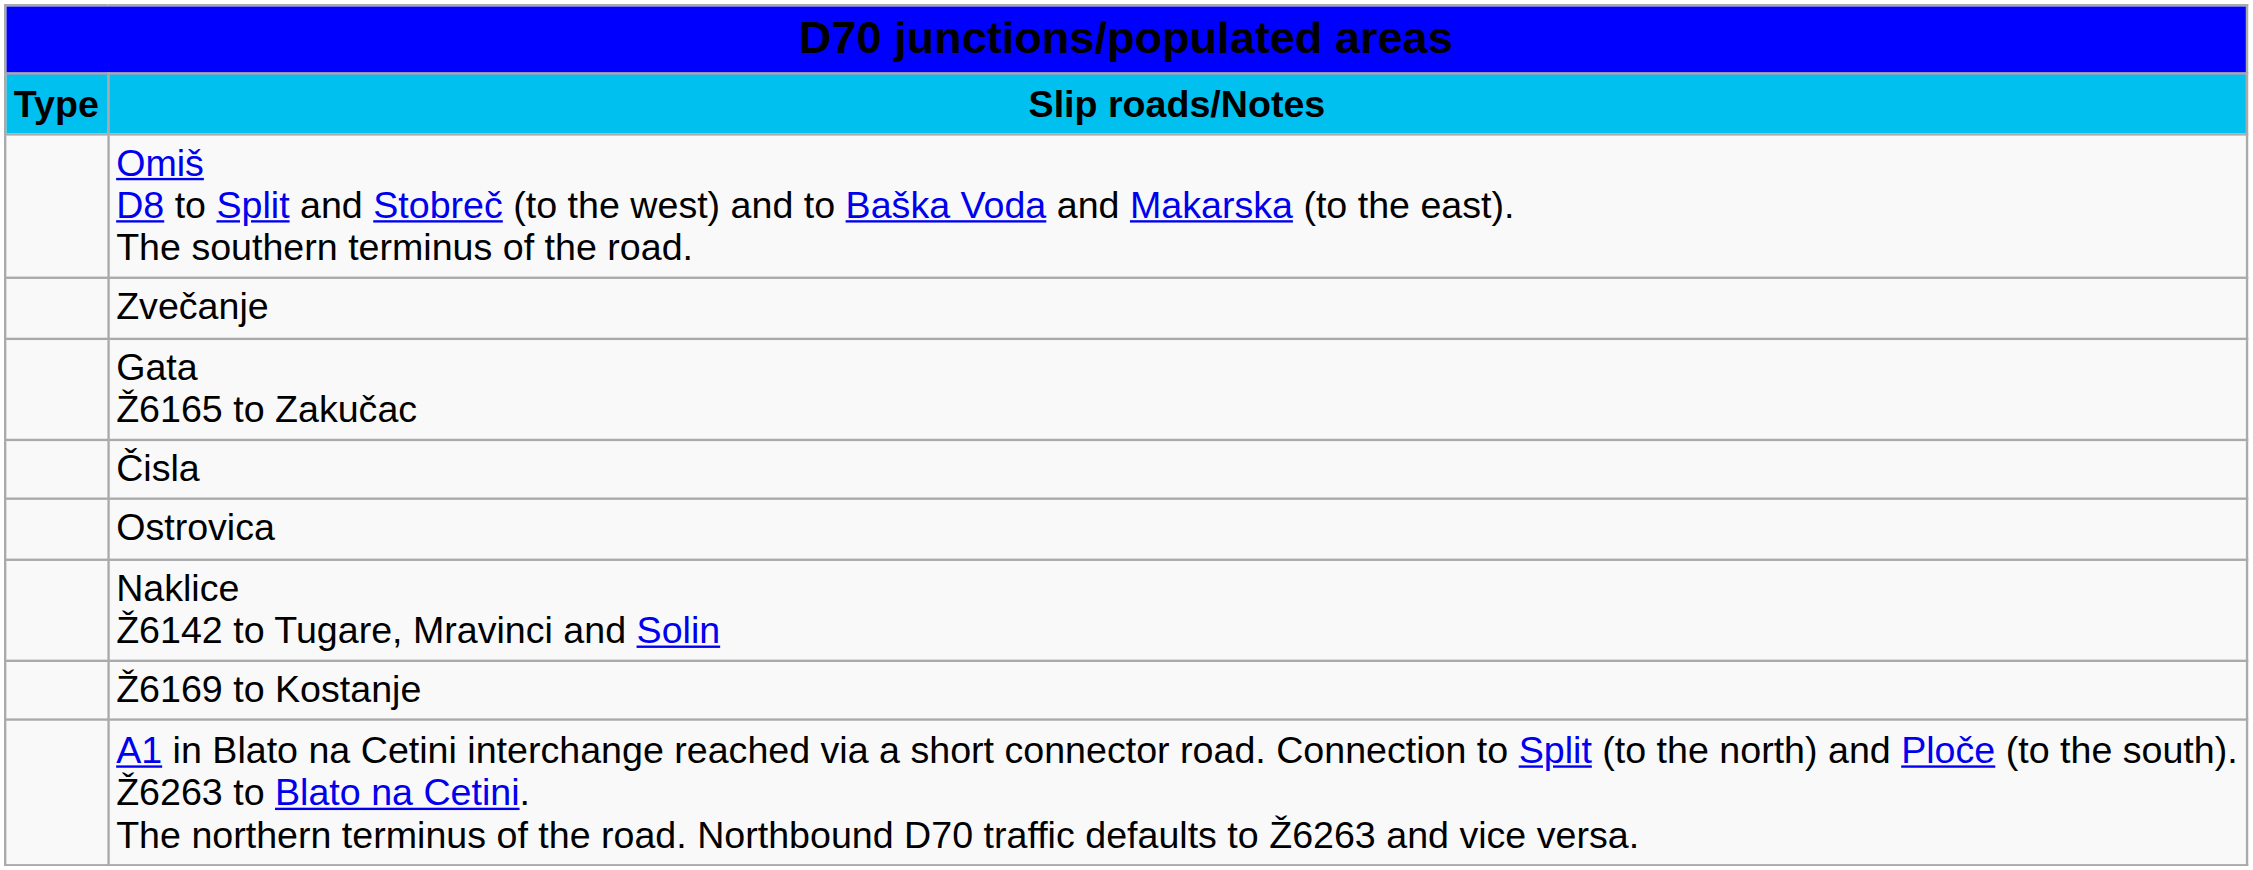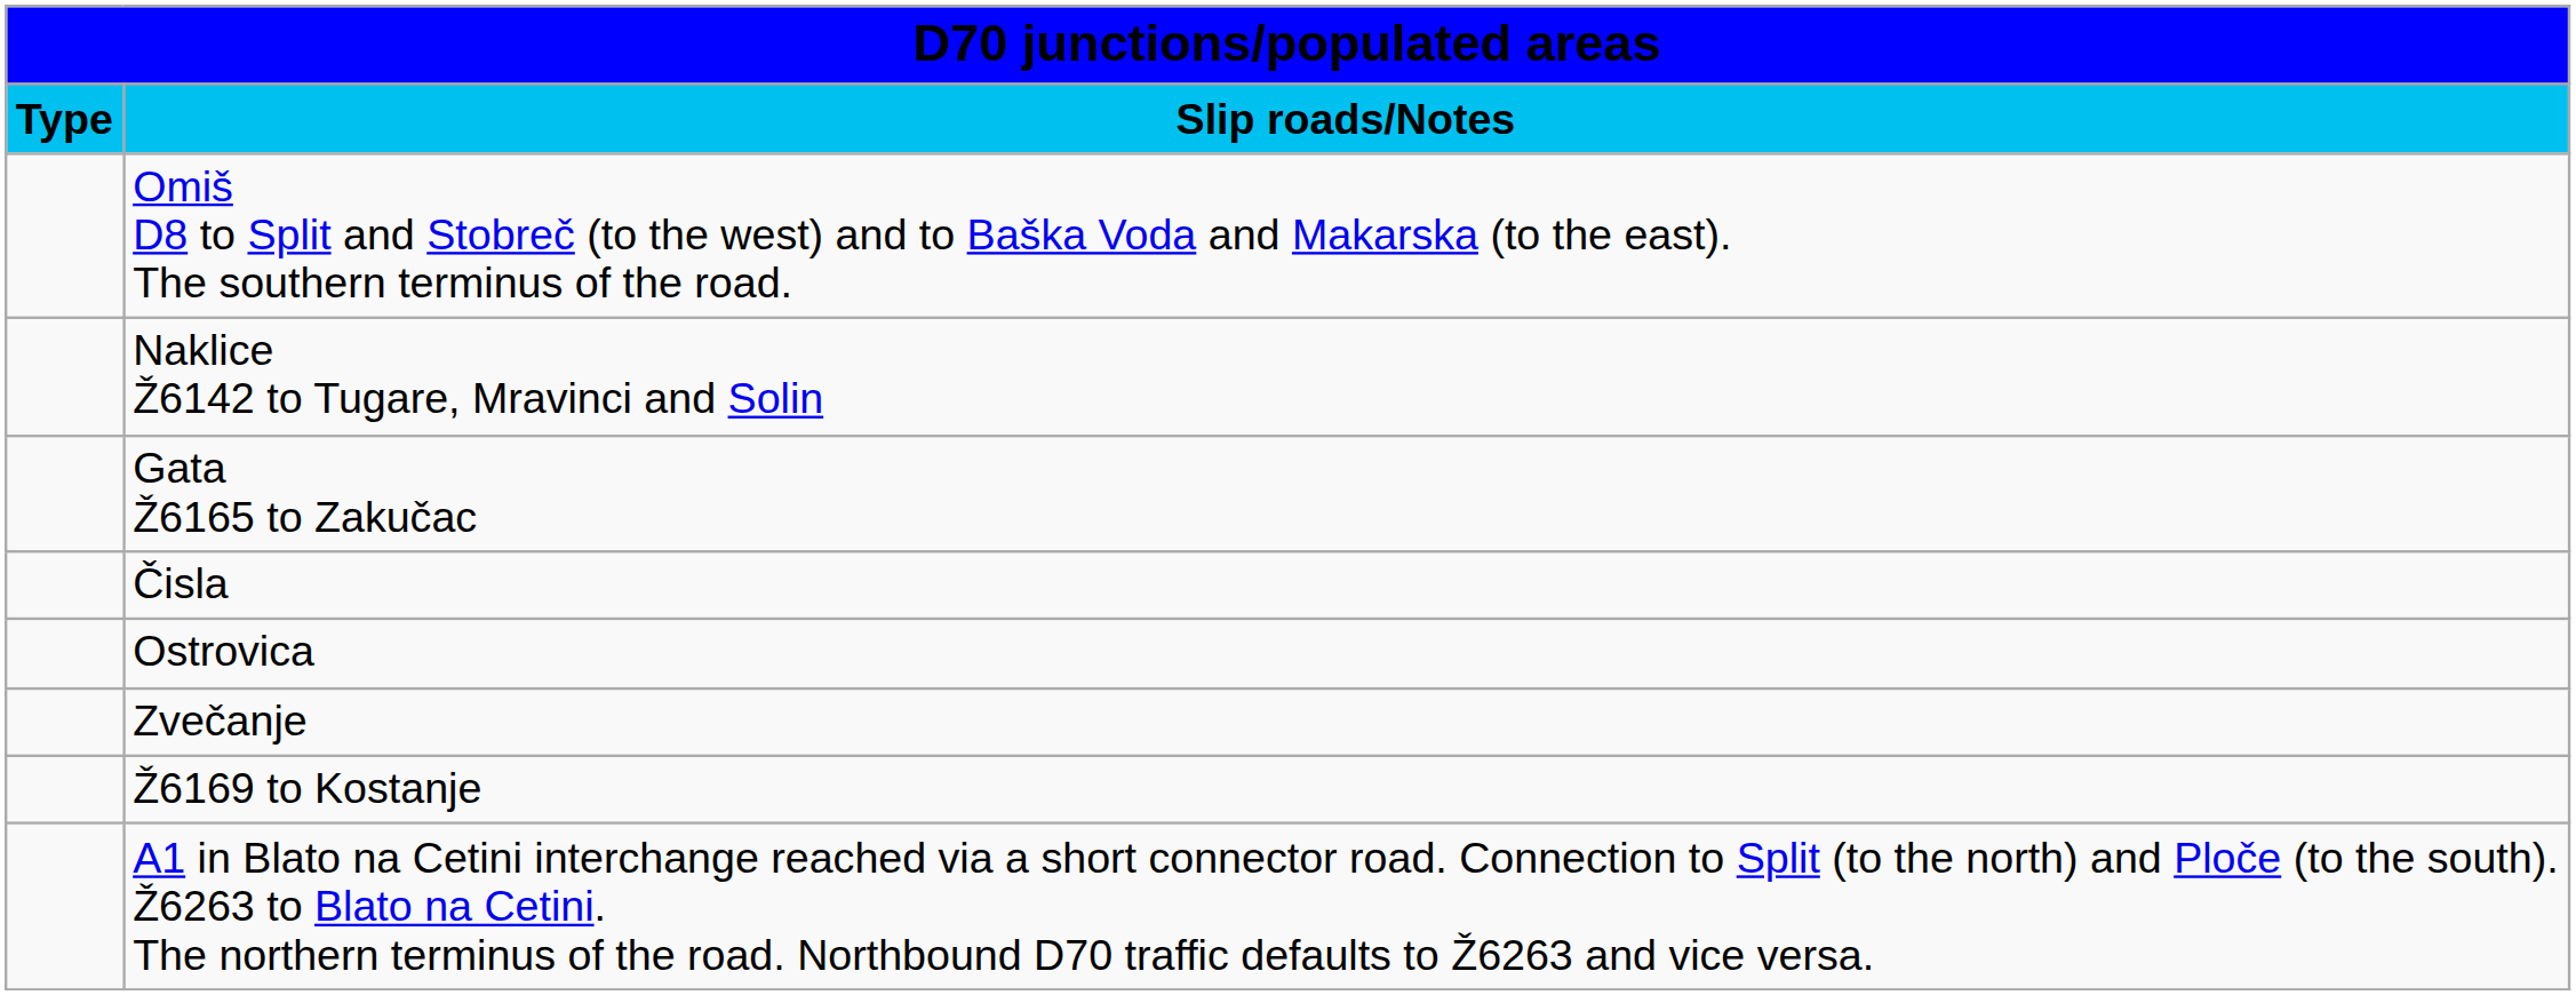 <table class="wikitable">
 <tr>
 <td colspan=2 bgcolor=blue align=center style=margin-top:15><span><big><strong>D70 junctions/populated areas</strong></big></span></td>
 </tr>
 <tr>
 <td align=center bgcolor=00c0f0><strong>Type</strong></td>
 <td align=center bgcolor=00c0f0><strong>Slip roads/Notes</strong></td>
 </tr>
 <tr>
 <td></td>
 <td><a href='#'>Omiš</a><br> <a href='#'>D8</a> to <a href='#'>Split</a> and <a href='#'>Stobreč</a> (to the west) and to <a href='#'>Baška Voda</a> and <a href='#'>Makarska</a> (to the east).<br>The southern terminus of the road.</td>
 </tr>
 <tr>
 <td></td>
-<td>Zvečanje</td>
+<td>Naklice<br>Ž6142 to Tugare, Mravinci and <a href='#'>Solin</a></td>
 </tr>
 <tr>
 <td></td>
 <td>Gata<br>Ž6165 to Zakučac</td>
 </tr>
 <tr>
 <td></td>
 <td>Čisla</td>
 </tr>
 <tr>
 <td></td>
 <td>Ostrovica</td>
 </tr>
 <tr>
 <td></td>
-<td>Naklice<br>Ž6142 to Tugare, Mravinci and <a href='#'>Solin</a></td>
+<td>Zvečanje</td>
 </tr>
 <tr>
 <td></td>
 <td>Ž6169 to Kostanje</td>
 </tr>
 <tr>
 <td></td>
 <td> <a href='#'>A1</a> in Blato na Cetini interchange reached via a short connector road. Connection to <a href='#'>Split</a> (to the north) and <a href='#'>Ploče</a> (to the south).<br>Ž6263 to <a href='#'>Blato na Cetini</a>.<br>The northern terminus of the road. Northbound D70 traffic defaults to Ž6263 and vice versa.</td>
 </tr>
 </table>
